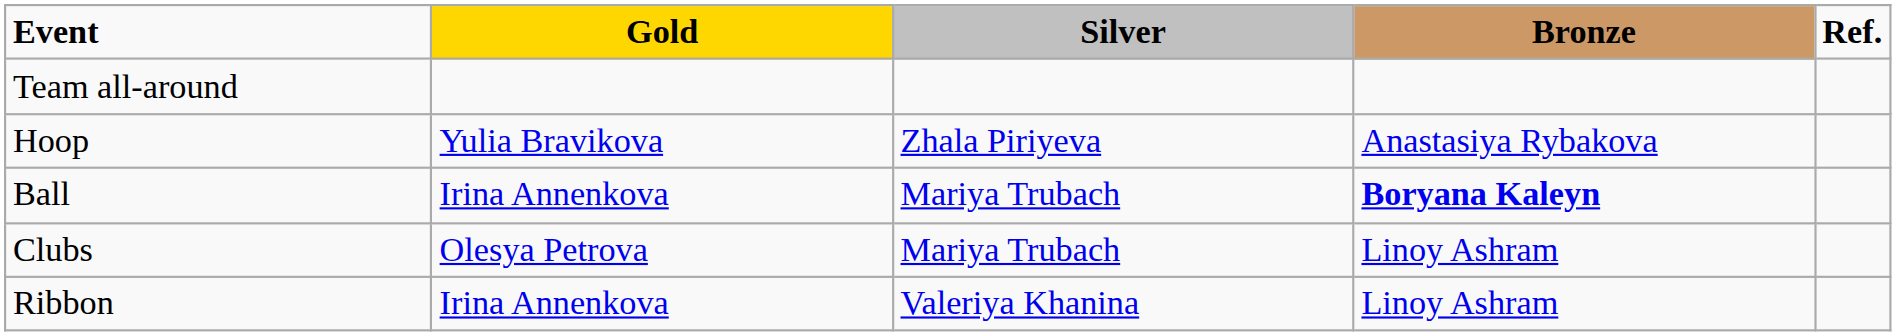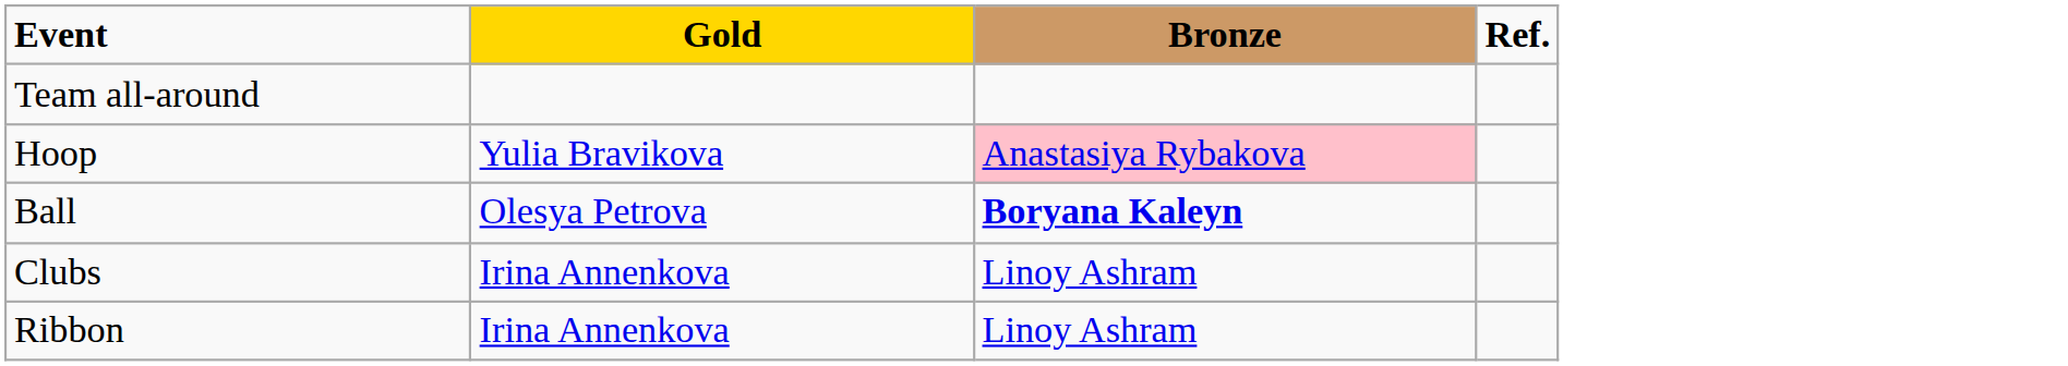 <table class="wikitable">
 <tr>
 <td style="width:12em;"><strong>Event</strong></td>
 <td style="text-align:center; background:gold; width:13em;"><strong>Gold</strong></td>
-<td style="text-align:center; background:silver; width:13em;"><strong>Silver</strong></td>
 <td style="text-align:center; background:#c96; width:13em;"><strong>Bronze</strong></td>
 <td style="width:1em;"><strong>Ref.</strong></td>
 </tr>
 <tr>
 <td>Team all-around</td>
 <td><br></td>
 <td><br></td>
-<td><br></td>
 <td></td>
 </tr>
 <tr>
 <td>Hoop</td>
 <td> <a href='#'>Yulia Bravikova</a></td>
-<td> <a href='#'>Zhala Piriyeva</a></td>
-<td> <a href='#'>Anastasiya Rybakova</a></td>
+<td style="background: pink;"> <a href='#'>Anastasiya Rybakova</a></td>
 <td></td>
 </tr>
 <tr>
 <td>Ball</td>
-<td> <a href='#'>Irina Annenkova</a></td>
-<td> <a href='#'>Mariya Trubach</a></td>
+<td> <a href='#'>Olesya Petrova</a></td>
 <td><strong> <a href='#'>Boryana Kaleyn</a></strong></td>
 <td></td>
 </tr>
 <tr>
 <td>Clubs</td>
-<td> <a href='#'>Olesya Petrova</a></td>
-<td> <a href='#'>Mariya Trubach</a></td>
+<td> <a href='#'>Irina Annenkova</a></td>
 <td> <a href='#'>Linoy Ashram</a></td>
 <td></td>
 </tr>
 <tr>
 <td>Ribbon</td>
 <td> <a href='#'>Irina Annenkova</a></td>
-<td> <a href='#'>Valeriya Khanina</a></td>
 <td> <a href='#'>Linoy Ashram</a></td>
 <td></td>
 </tr>
 </table>
